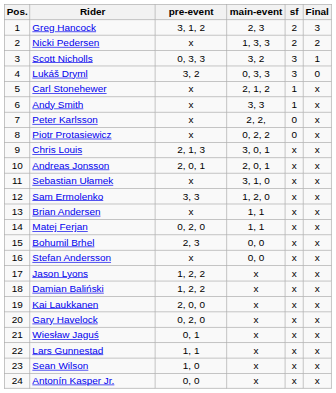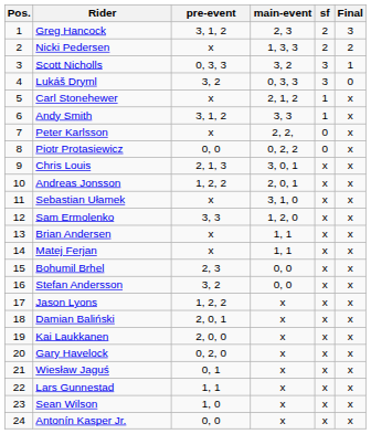 <table class=wikitable style="font-size:93%; text-align:center;">
 <tr>
 <th width=25px>Pos.</th>
 <th width=180px>Rider</th>
 <th width=100px>pre-event</th>
 <th width=80px>main-event</th>
 <th width=20px>sf</th>
 <th width=20px>Final</th>
 </tr>
 <tr>
 <td>1</td>
 <td style="text-align:left;"> <a href='#'>Greg Hancock</a></td>
 <td>3, 1, 2</td>
 <td>2, 3</td>
 <td>2</td>
 <td>3</td>
 </tr>
 <tr>
 <td>2</td>
 <td style="text-align:left;"> <a href='#'>Nicki Pedersen</a></td>
 <td>x</td>
 <td>1, 3, 3</td>
 <td>2</td>
 <td>2</td>
 </tr>
 <tr>
 <td>3</td>
 <td style="text-align:left;"> <a href='#'>Scott Nicholls</a></td>
 <td>0, 3, 3</td>
 <td>3, 2</td>
 <td>3</td>
 <td>1</td>
 </tr>
 <tr>
 <td>4</td>
 <td style="text-align:left;"> <a href='#'>Lukáš Dryml</a></td>
 <td>3, 2</td>
 <td>0, 3, 3</td>
 <td>3</td>
 <td>0</td>
 </tr>
 <tr>
 <td>5</td>
 <td style="text-align:left;"> <a href='#'>Carl Stonehewer</a></td>
 <td>x</td>
 <td>2, 1, 2</td>
 <td>1</td>
 <td>x</td>
 </tr>
 <tr>
 <td>6</td>
 <td style="text-align:left;"> <a href='#'>Andy Smith</a></td>
-<td>x</td>
+<td>3, 1, 2</td>
 <td>3, 3</td>
 <td>1</td>
 <td>x</td>
 </tr>
 <tr>
 <td>7</td>
 <td style="text-align:left;"> <a href='#'>Peter Karlsson</a></td>
 <td>x</td>
 <td>2, 2,</td>
 <td>0</td>
 <td>x</td>
 </tr>
 <tr>
 <td>8</td>
 <td style="text-align:left;"> <a href='#'>Piotr Protasiewicz</a></td>
-<td>x</td>
+<td>0, 0</td>
 <td>0, 2, 2</td>
 <td>0</td>
 <td>x</td>
 </tr>
 <tr>
 <td>9</td>
 <td style="text-align:left;"> <a href='#'>Chris Louis</a></td>
 <td>2, 1, 3</td>
 <td>3, 0, 1</td>
 <td>x</td>
 <td>x</td>
 </tr>
 <tr>
 <td>10</td>
 <td style="text-align:left;"> <a href='#'>Andreas Jonsson</a></td>
-<td>2, 0, 1</td>
+<td>1, 2, 2</td>
 <td>2, 0, 1</td>
 <td>x</td>
 <td>x</td>
 </tr>
 <tr>
 <td>11</td>
 <td style="text-align:left;"> <a href='#'>Sebastian Ułamek</a></td>
 <td>x</td>
 <td>3, 1, 0</td>
 <td>x</td>
 <td>x</td>
 </tr>
 <tr>
 <td>12</td>
 <td style="text-align:left;"> <a href='#'>Sam Ermolenko</a></td>
 <td>3, 3</td>
 <td>1, 2, 0</td>
 <td>x</td>
 <td>x</td>
 </tr>
 <tr>
 <td>13</td>
 <td style="text-align:left;"> <a href='#'>Brian Andersen</a></td>
 <td>x</td>
 <td>1, 1</td>
 <td>x</td>
 <td>x</td>
 </tr>
 <tr>
 <td>14</td>
 <td style="text-align:left;"> <a href='#'>Matej Ferjan</a></td>
-<td>0, 2, 0</td>
+<td>x</td>
 <td>1, 1</td>
 <td>x</td>
 <td>x</td>
 </tr>
 <tr>
 <td>15</td>
 <td style="text-align:left;"> <a href='#'>Bohumil Brhel</a></td>
 <td>2, 3</td>
 <td>0, 0</td>
 <td>x</td>
 <td>x</td>
 </tr>
 <tr>
 <td>16</td>
 <td style="text-align:left;"> <a href='#'>Stefan Andersson</a></td>
-<td>x</td>
+<td>3, 2</td>
 <td>0, 0</td>
 <td>x</td>
 <td>x</td>
 </tr>
 <tr>
 <td>17</td>
 <td style="text-align:left;"> <a href='#'>Jason Lyons</a></td>
 <td>1, 2, 2</td>
 <td>x</td>
 <td>x</td>
 <td>x</td>
 </tr>
 <tr>
 <td>18</td>
 <td style="text-align:left;"> <a href='#'>Damian Baliński</a></td>
-<td>1, 2, 2</td>
+<td>2, 0, 1</td>
 <td>x</td>
 <td>x</td>
 <td>x</td>
 </tr>
 <tr>
 <td>19</td>
 <td style="text-align:left;"> <a href='#'>Kai Laukkanen</a></td>
 <td>2, 0, 0</td>
 <td>x</td>
 <td>x</td>
 <td>x</td>
 </tr>
 <tr>
 <td>20</td>
 <td style="text-align:left;"> <a href='#'>Gary Havelock</a></td>
 <td>0, 2, 0</td>
 <td>x</td>
 <td>x</td>
 <td>x</td>
 </tr>
 <tr>
 <td>21</td>
 <td style="text-align:left;"> <a href='#'>Wiesław Jaguś</a></td>
 <td>0, 1</td>
 <td>x</td>
 <td>x</td>
 <td>x</td>
 </tr>
 <tr>
 <td>22</td>
 <td style="text-align:left;"> <a href='#'>Lars Gunnestad</a></td>
 <td>1, 1</td>
 <td>x</td>
 <td>x</td>
 <td>x</td>
 </tr>
 <tr>
 <td>23</td>
 <td style="text-align:left;"> <a href='#'>Sean Wilson</a></td>
 <td>1, 0</td>
 <td>x</td>
 <td>x</td>
 <td>x</td>
 </tr>
 <tr>
 <td>24</td>
 <td style="text-align:left;"> <a href='#'>Antonín Kasper Jr.</a></td>
 <td>0, 0</td>
 <td>x</td>
 <td>x</td>
 <td>x</td>
 </tr>
 </table>
